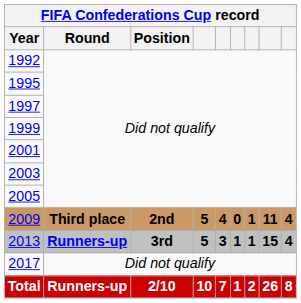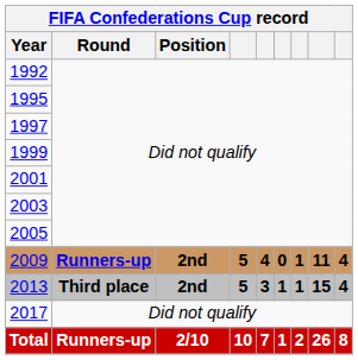 <table class="wikitable" style="text-align:center">
 <tr>
 <th colspan=10><a href='#'>FIFA Confederations Cup</a> record</th>
 </tr>
 <tr>
 <th>Year</th>
 <th>Round</th>
 <th>Position</th>
 <th></th>
 <th></th>
 <th></th>
 <th></th>
 <th></th>
 <th></th>
 </tr>
 <tr>
 <td> <a href='#'>1992</a></td>
 <td rowspan=7 colspan=9><em>Did not qualify</em></td>
 </tr>
 <tr>
 <td> <a href='#'>1995</a></td>
 </tr>
 <tr>
 <td> <a href='#'>1997</a></td>
 </tr>
 <tr>
 <td> <a href='#'>1999</a></td>
 </tr>
 <tr>
 <td>  <a href='#'>2001</a></td>
 </tr>
 <tr>
 <td> <a href='#'>2003</a></td>
 </tr>
 <tr>
 <td> <a href='#'>2005</a></td>
 </tr>
 <tr bgcolor=#cc9966>
 <td> <a href='#'>2009</a></td>
-<td><strong>Third place</strong></td>
+<td><strong><a href='#'>Runners-up</a></strong></td>
 <td><strong>2nd</strong></td>
 <td><strong>5</strong></td>
 <td><strong>4</strong></td>
 <td><strong>0</strong></td>
 <td><strong>1</strong></td>
 <td><strong>11</strong></td>
 <td><strong>4</strong></td>
 </tr>
 <tr bgcolor=silver>
 <td> <a href='#'>2013</a></td>
-<td><strong><a href='#'>Runners-up</a></strong></td>
-<td><strong>3rd</strong></td>
+<td><strong>Third place</strong></td>
+<td><strong>2nd</strong></td>
 <td><strong>5</strong></td>
 <td><strong>3</strong></td>
 <td><strong>1</strong></td>
 <td><strong>1</strong></td>
 <td><strong>15</strong></td>
 <td><strong>4</strong></td>
 </tr>
 <tr>
 <td> <a href='#'>2017</a></td>
 <td colspan=9><em>Did not qualify</em></td>
 </tr>
 <tr style="color:white">
 <th style="background:#c00">Total</th>
 <th style="background:#c00">Runners-up</th>
 <th style="background:#c00">2/10</th>
 <th style="background:#c00">10</th>
 <th style="background:#c00">7</th>
 <th style="background:#c00">1</th>
 <th style="background:#c00">2</th>
 <th style="background:#c00">26</th>
 <th style="background:#c00">8</th>
 </tr>
 </table>
